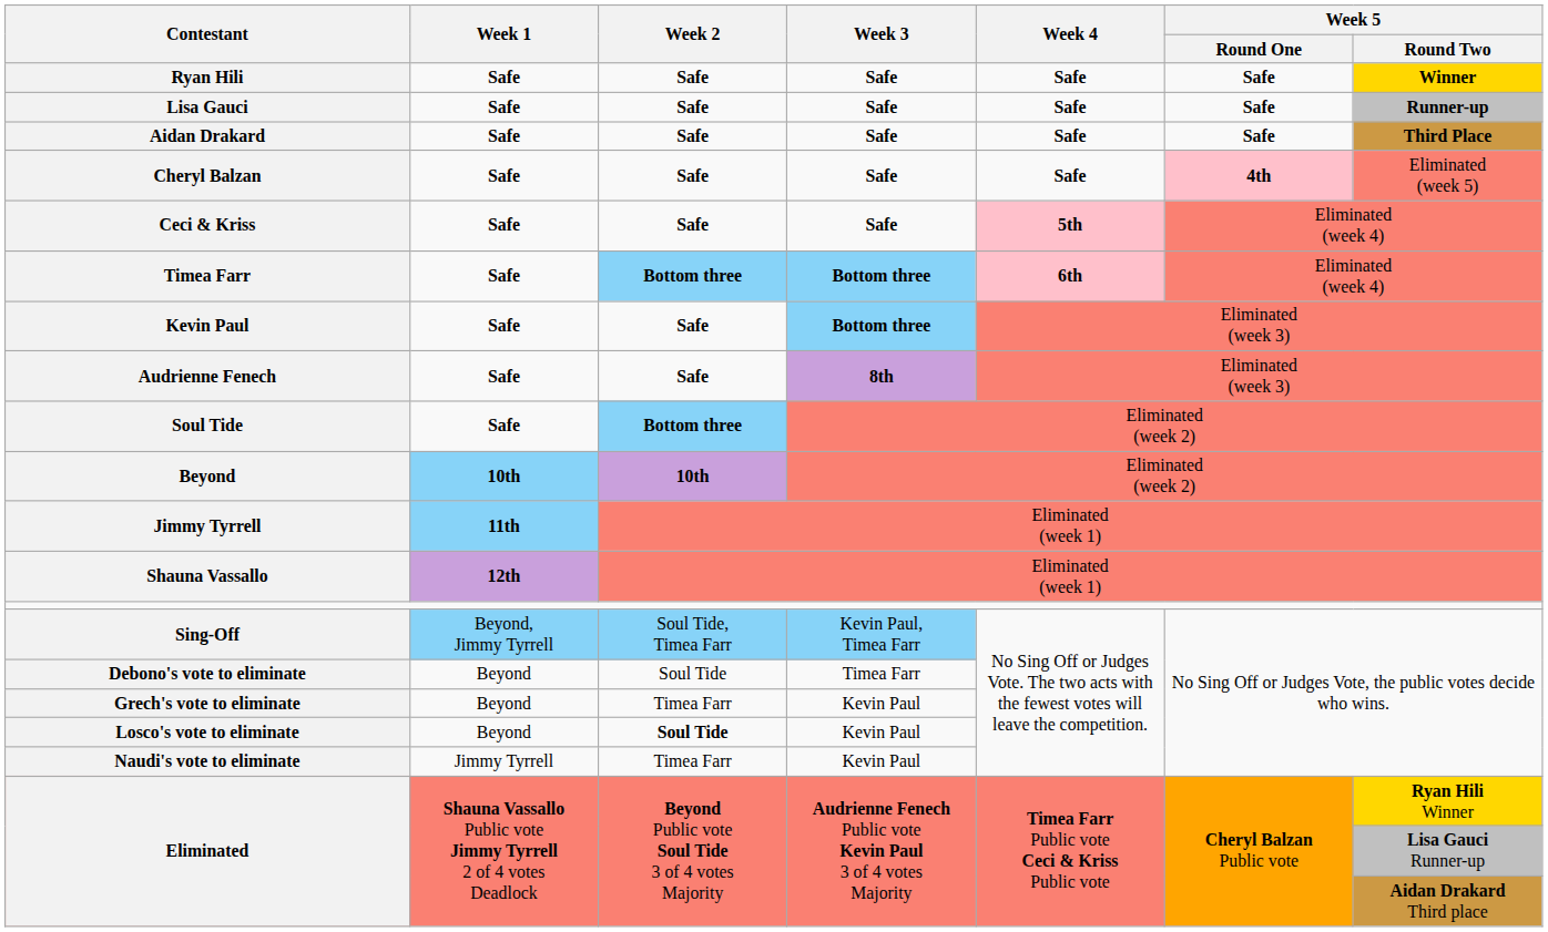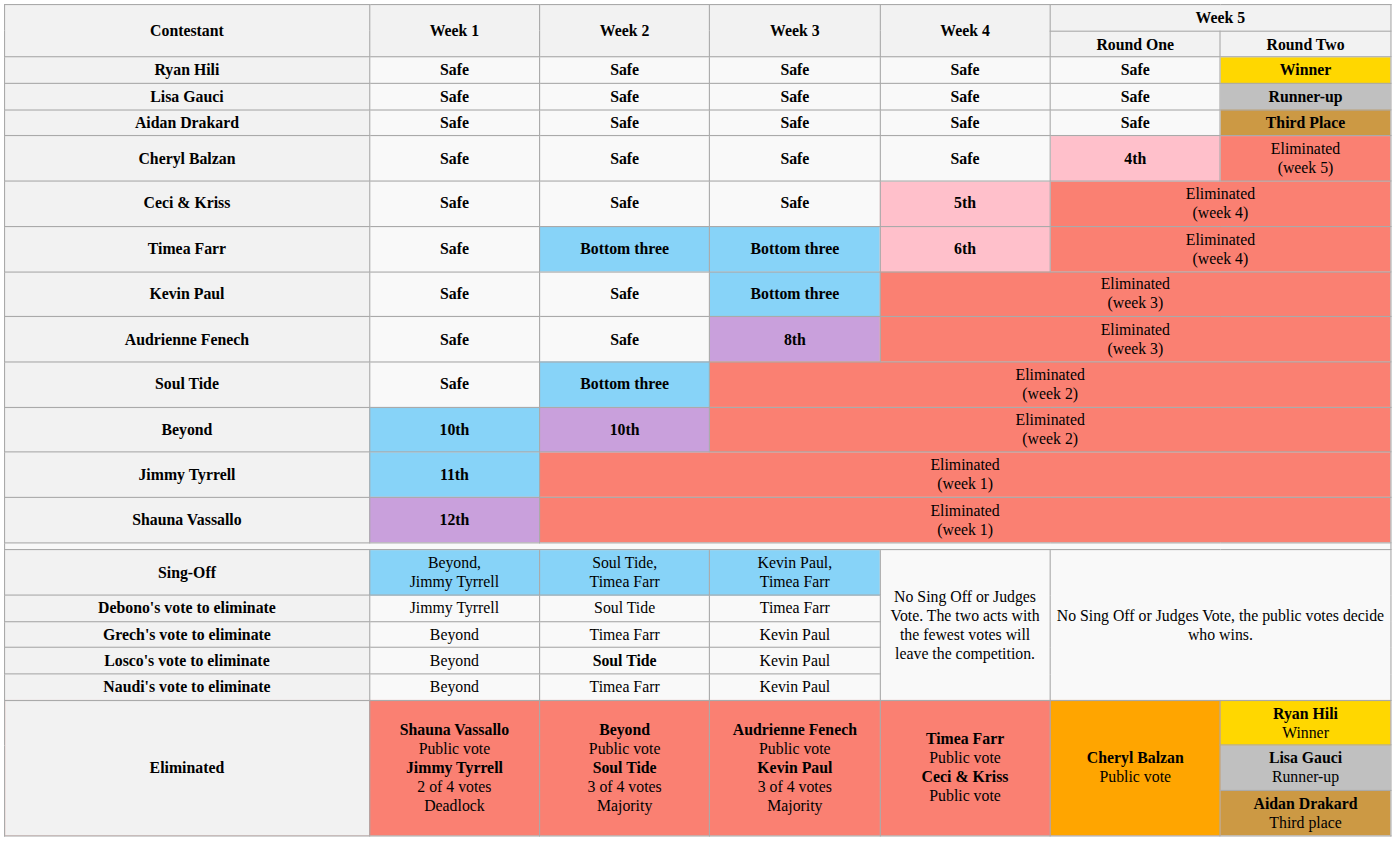 <table class="wikitable" style="text-align:center; font-size:89%">
 <tr>
 <th style="width:15%" rowspan="2" scope="col">Contestant</th>
 <th style="width:7%" rowspan="2" scope="col">Week 1</th>
 <th style="width:7%" rowspan="2" scope="col">Week 2</th>
 <th style="width:7%" rowspan="2" scope="col">Week 3</th>
 <th style="width:7%" rowspan="2" scope="col">Week 4</th>
 <th style="width:7%" colspan="2" scope="col">Week 5</th>
 </tr>
 <tr>
 <th style="width:7%">Round One</th>
 <th style="width:7%">Round Two</th>
 </tr>
 <tr>
 <th scope="row"><strong>Ryan Hili</strong></th>
 <td><strong>Safe</strong></td>
 <td><strong>Safe</strong></td>
 <td><strong>Safe</strong></td>
 <td><strong>Safe</strong></td>
 <td><strong>Safe</strong></td>
 <td style="background:gold"><strong>Winner</strong></td>
 </tr>
 <tr>
 <th scope="row"><strong>Lisa Gauci</strong></th>
 <td><strong>Safe</strong></td>
 <td><strong>Safe</strong></td>
 <td><strong>Safe</strong></td>
 <td><strong>Safe</strong></td>
 <td><strong>Safe</strong></td>
 <td style="background:silver"><strong>Runner-up</strong></td>
 </tr>
 <tr>
 <th scope="row"><strong>Aidan Drakard</strong></th>
 <td><strong>Safe</strong></td>
 <td><strong>Safe</strong></td>
 <td><strong>Safe</strong></td>
 <td><strong>Safe</strong></td>
 <td><strong>Safe</strong></td>
 <td style="background:#c94"><strong>Third Place</strong></td>
 </tr>
 <tr>
 <th scope="row"><strong>Cheryl Balzan</strong></th>
 <td><strong>Safe</strong></td>
 <td><strong>Safe</strong></td>
 <td><strong>Safe</strong></td>
 <td><strong>Safe</strong></td>
 <td style="background:pink"><strong>4th</strong></td>
 <td style="background:salmon;">Eliminated<br>(week 5)</td>
 </tr>
 <tr>
 <th scope="row"><strong>Ceci & Kriss</strong></th>
 <td><strong>Safe</strong></td>
 <td><strong>Safe</strong></td>
 <td><strong>Safe</strong></td>
 <td style="background:pink"><strong>5th</strong></td>
 <td colspan="2" style="background:salmon;">Eliminated<br>(week 4)</td>
 </tr>
 <tr>
 <th scope="row"><strong>Timea Farr</strong></th>
 <td><strong>Safe</strong></td>
 <td style="background:#87D3F8"><strong>Bottom three</strong></td>
 <td style="background:#87D3F8"><strong>Bottom three</strong></td>
 <td style="background:pink"><strong>6th</strong></td>
 <td colspan="2" style="background:salmon;">Eliminated<br>(week 4)</td>
 </tr>
 <tr>
 <th scope="row"><strong>Kevin Paul</strong></th>
 <td><strong>Safe</strong></td>
 <td><strong>Safe</strong></td>
 <td style="background:#87D3F8"><strong>Bottom three</strong></td>
 <td colspan="3" style="background:salmon;">Eliminated<br>(week 3)</td>
 </tr>
 <tr>
 <th scope="row"><strong>Audrienne Fenech</strong></th>
 <td><strong>Safe</strong></td>
 <td><strong>Safe</strong></td>
 <td style="background:#C9A0DC"><strong>8th</strong></td>
 <td colspan="3" style="background:salmon;">Eliminated<br>(week 3)</td>
 </tr>
 <tr>
 <th scope="row"><strong>Soul Tide</strong></th>
 <td><strong>Safe</strong></td>
 <td style="background:#87D3F8"><strong>Bottom three</strong></td>
 <td colspan="4" style="background:salmon;">Eliminated<br>(week 2)</td>
 </tr>
 <tr>
 <th scope="row"><strong>Beyond</strong></th>
 <td style="background:#87D3F8"><strong>10th</strong></td>
 <td style="background:#C9A0DC;"><strong>10th</strong></td>
 <td colspan="4" style="background:salmon;">Eliminated<br>(week 2)</td>
 </tr>
 <tr>
 <th scope="row"><strong>Jimmy Tyrrell</strong></th>
 <td style="background:#87D3F8"><strong>11th</strong></td>
 <td colspan="5" style="background:salmon;">Eliminated<br>(week 1)</td>
 </tr>
 <tr>
 <th scope="row"><strong>Shauna Vassallo</strong></th>
 <td style="background:#C9A0DC;"><strong>12th</strong></td>
 <td colspan="5" style="background:salmon;">Eliminated<br>(week 1)</td>
 </tr>
 <tr>
 <td colspan="7"></td>
 </tr>
 <tr>
 <th scope="row">Sing-Off</th>
 <td style="background:#87D3F8">Beyond,<br>Jimmy Tyrrell</td>
 <td style="background:#87D3F8">Soul Tide,<br>Timea Farr</td>
 <td style="background:#87D3F8">Kevin Paul,<br>Timea Farr</td>
 <td rowspan=5>No Sing Off or Judges Vote. The two acts with the fewest votes will leave the competition.</td>
 <td colspan="2" rowspan="5">No Sing Off or Judges Vote, the public votes decide who wins.</td>
 </tr>
 <tr>
 <th scope="row">Debono's vote to eliminate</th>
-<td>Beyond</td>
+<td>Jimmy Tyrrell</td>
 <td>Soul Tide</td>
 <td>Timea Farr</td>
 </tr>
 <tr>
 <th scope="row">Grech's vote to eliminate</th>
 <td>Beyond</td>
 <td>Timea Farr</td>
 <td>Kevin Paul</td>
 </tr>
 <tr>
 <th scope="row">Losco's vote to eliminate</th>
 <td>Beyond</td>
 <td><strong>Soul Tide</strong></td>
 <td>Kevin Paul</td>
 </tr>
 <tr>
 <th scope="row">Naudi's vote to eliminate</th>
-<td>Jimmy Tyrrell</td>
+<td>Beyond</td>
 <td>Timea Farr</td>
 <td>Kevin Paul</td>
 </tr>
 <tr style="background:#FA8072;">
 <th scope="row" rowspan="4">Eliminated</th>
 <td style="background:#FA8072" rowspan="3"><strong>Shauna Vassallo</strong><br>Public vote<br><strong>Jimmy Tyrrell</strong><br>2 of 4 votes<br>Deadlock</td>
 <td style="background:#FA8072" rowspan="3"><strong>Beyond</strong><br>Public vote<br><strong>Soul Tide</strong><br>3 of 4 votes<br>Majority</td>
 <td style="background:#FA8072" rowspan="3"><strong>Audrienne Fenech</strong><br>Public vote<br><strong>Kevin Paul</strong><br>3 of 4 votes<br>Majority</td>
 <td style="background:#FA8072" rowspan="3"><strong>Timea Farr</strong><br>Public vote<br><strong>Ceci & Kriss</strong><br>Public vote<br></td>
 <td style="background:orange" rowspan="4"><strong>Cheryl Balzan</strong> <br>Public vote<br></td>
 <td style="background:gold;"><strong>Ryan Hili</strong><br>Winner<br></td>
 </tr>
 <tr>
 <td style="background:silver"><strong>Lisa Gauci</strong><br>Runner-up<br></td>
 </tr>
 <tr>
 <td style="background:#c94"><strong>Aidan Drakard</strong><br>Third place<br></td>
 </tr>
 </table>
